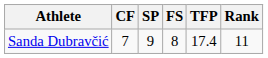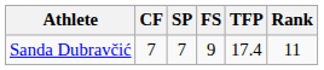 <table class="wikitable" border="1" style="font-size:90%">
 <tr>
 <th>Athlete</th>
 <th>CF</th>
 <th>SP</th>
 <th>FS</th>
 <th>TFP</th>
 <th>Rank</th>
 </tr>
 <tr align=center>
 <td align=left><a href='#'>Sanda Dubravčić</a></td>
 <td>7</td>
+<td>7</td>
 <td>9</td>
-<td>8</td>
 <td>17.4</td>
 <td>11</td>
 </tr>
 </table>
